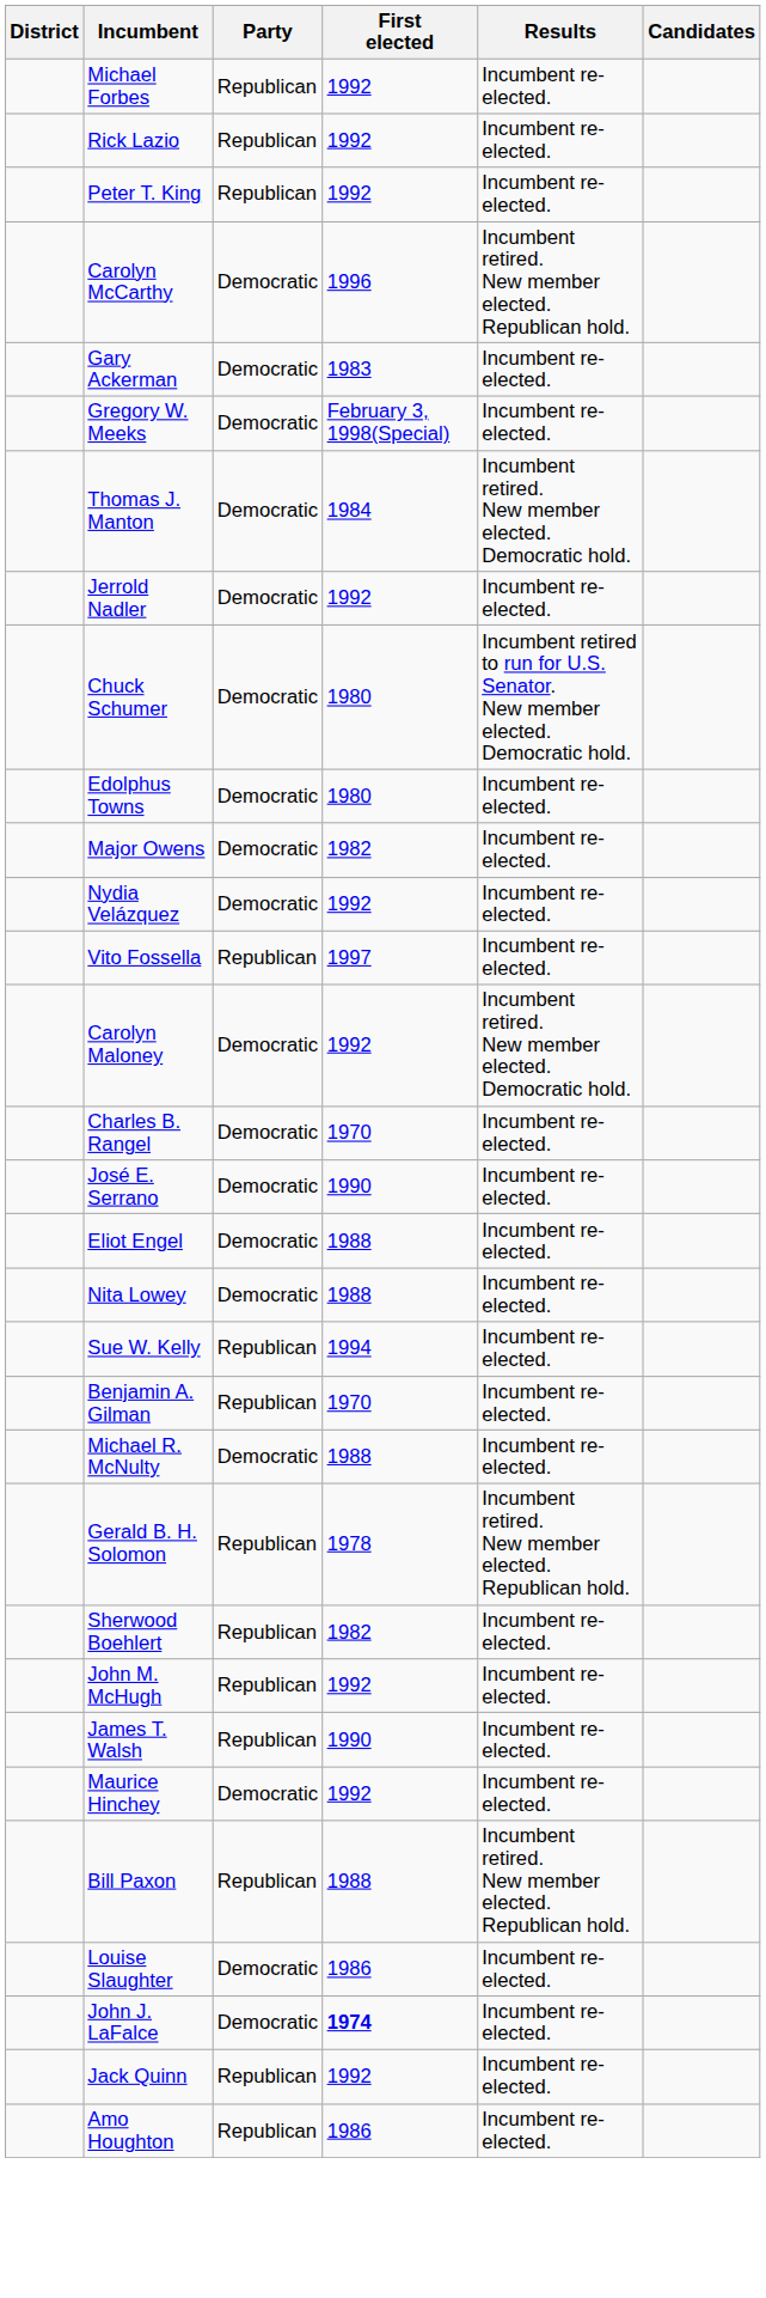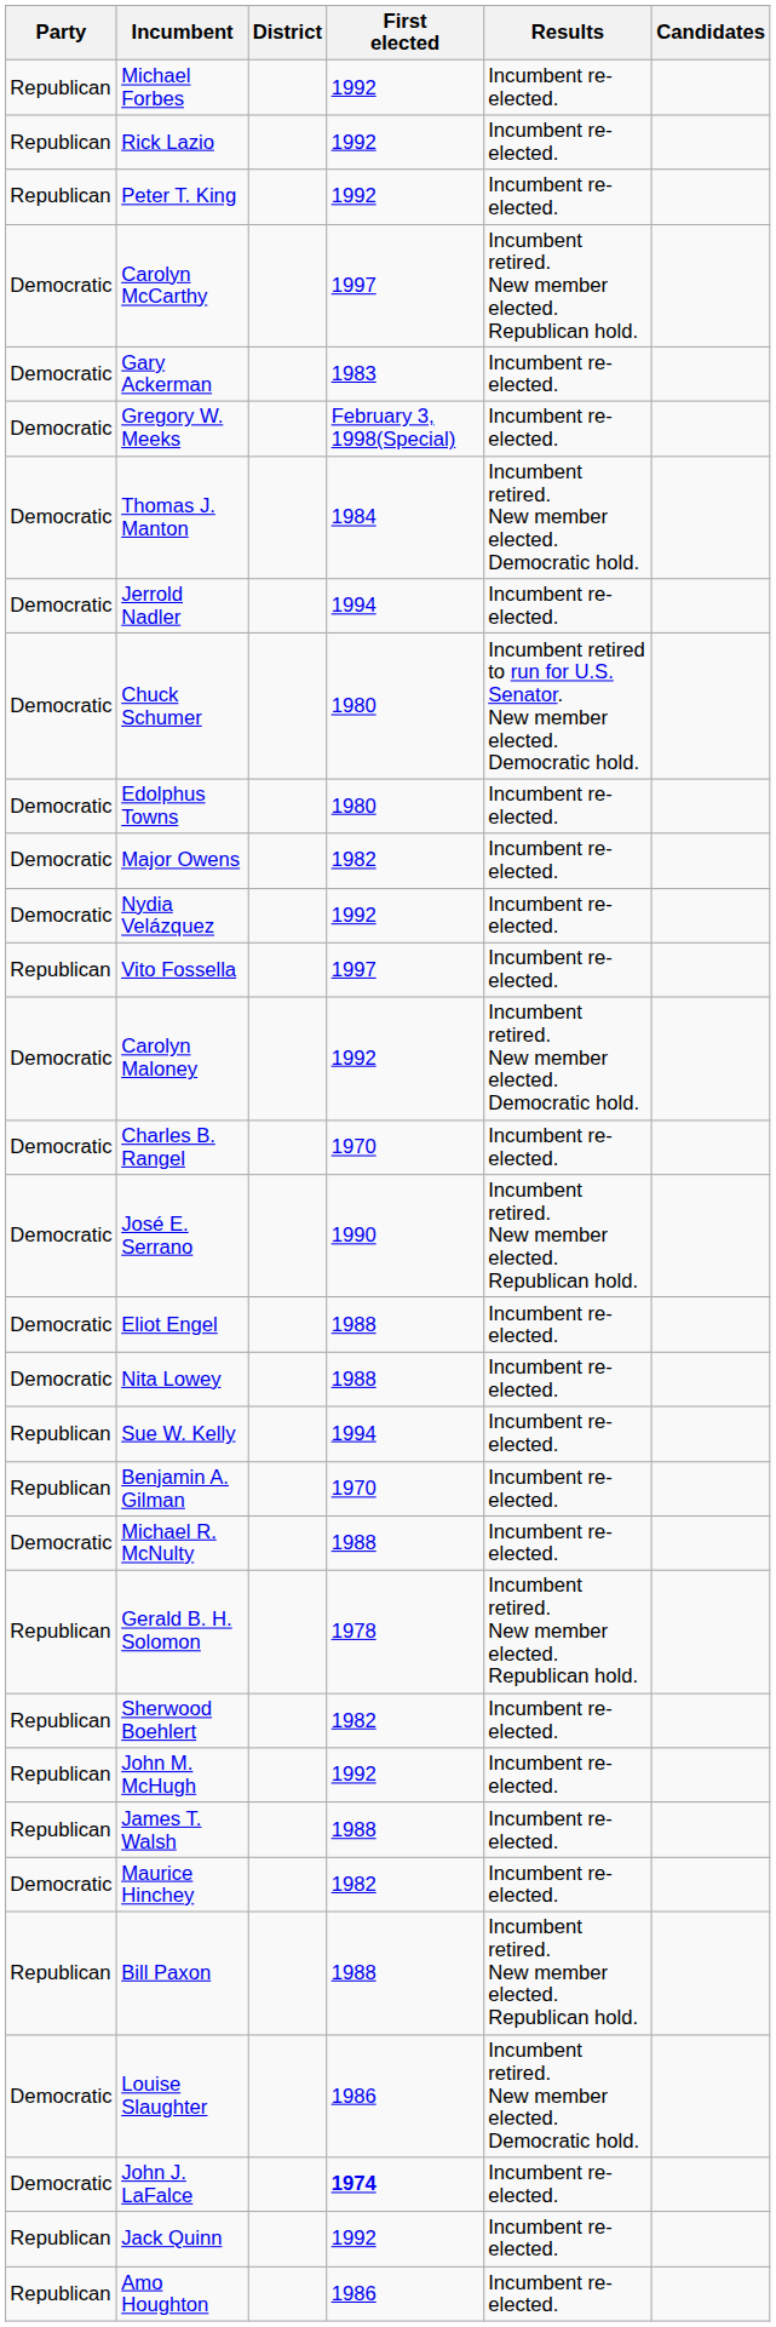 <table class="wikitable">
 <tr>
+<th>Party</th>
+<th>Incumbent</th>
 <th>District</th>
-<th>Incumbent</th>
-<th>Party</th>
 <th>First<br>elected</th>
 <th>Results</th>
 <th>Candidates</th>
 </tr>
 <tr>
+<td>Republican</td>
+<td><a href='#'>Michael Forbes</a></td>
 <td></td>
-<td><a href='#'>Michael Forbes</a></td>
-<td>Republican</td>
 <td><a href='#'>1992</a></td>
 <td>Incumbent re-elected.</td>
 <td nowrap=""></td>
 </tr>
 <tr>
+<td>Republican</td>
+<td><a href='#'>Rick Lazio</a></td>
 <td></td>
-<td><a href='#'>Rick Lazio</a></td>
-<td>Republican</td>
 <td><a href='#'>1992</a></td>
 <td>Incumbent re-elected.</td>
 <td nowrap=""></td>
 </tr>
 <tr>
+<td>Republican</td>
+<td><a href='#'>Peter T. King</a></td>
 <td></td>
-<td><a href='#'>Peter T. King</a></td>
-<td>Republican</td>
 <td><a href='#'>1992</a></td>
 <td>Incumbent re-elected.</td>
 <td nowrap=""></td>
 </tr>
 <tr>
+<td>Democratic</td>
+<td><a href='#'>Carolyn McCarthy</a></td>
 <td></td>
-<td><a href='#'>Carolyn McCarthy</a></td>
-<td>Democratic</td>
-<td><a href='#'>1996</a></td>
+<td><a href='#'>1997</a></td>
 <td>Incumbent retired.<br>New member elected.<br>Republican hold.</td>
 <td nowrap=""></td>
 </tr>
 <tr>
+<td>Democratic</td>
+<td><a href='#'>Gary Ackerman</a></td>
 <td></td>
-<td><a href='#'>Gary Ackerman</a></td>
-<td>Democratic</td>
 <td><a href='#'>1983</a></td>
 <td>Incumbent re-elected.</td>
 <td nowrap=""></td>
 </tr>
 <tr>
+<td>Democratic</td>
+<td><a href='#'>Gregory W. Meeks</a></td>
 <td></td>
-<td><a href='#'>Gregory W. Meeks</a></td>
-<td>Democratic</td>
 <td><a href='#'>February 3, 1998(Special)</a></td>
 <td>Incumbent re-elected.</td>
 <td nowrap=""></td>
 </tr>
 <tr>
+<td>Democratic</td>
+<td><a href='#'>Thomas J. Manton</a></td>
 <td></td>
-<td><a href='#'>Thomas J. Manton</a></td>
-<td>Democratic</td>
 <td><a href='#'>1984</a></td>
 <td>Incumbent retired.<br>New member elected.<br>Democratic hold.</td>
 <td nowrap=""></td>
 </tr>
 <tr>
+<td>Democratic</td>
+<td><a href='#'>Jerrold Nadler</a></td>
 <td></td>
-<td><a href='#'>Jerrold Nadler</a></td>
+<td><a href='#'>1994</a></td>
+<td>Incumbent re-elected.</td>
+<td nowrap=""></td>
+</tr>
+<tr>
 <td>Democratic</td>
+<td><a href='#'>Chuck Schumer</a></td>
+<td></td>
+<td><a href='#'>1980</a></td>
+<td>Incumbent retired to <a href='#'>run for U.S. Senator</a>.<br>New member elected.<br>Democratic hold.</td>
+<td nowrap=""></td>
+</tr>
+<tr>
+<td>Democratic</td>
+<td><a href='#'>Edolphus Towns</a></td>
+<td></td>
+<td><a href='#'>1980</a></td>
+<td>Incumbent re-elected.</td>
+<td nowrap=""></td>
+</tr>
+<tr>
+<td>Democratic</td>
+<td><a href='#'>Major Owens</a></td>
+<td></td>
+<td><a href='#'>1982</a></td>
+<td>Incumbent re-elected.</td>
+<td nowrap=""></td>
+</tr>
+<tr>
+<td>Democratic</td>
+<td><a href='#'>Nydia Velázquez</a></td>
+<td></td>
 <td><a href='#'>1992</a></td>
 <td>Incumbent re-elected.</td>
 <td nowrap=""></td>
 </tr>
 <tr>
+<td>Republican</td>
+<td><a href='#'>Vito Fossella</a></td>
 <td></td>
-<td><a href='#'>Chuck Schumer</a></td>
-<td>Democratic</td>
-<td><a href='#'>1980</a></td>
-<td>Incumbent retired to <a href='#'>run for U.S. Senator</a>.<br>New member elected.<br>Democratic hold.</td>
-<td nowrap=""></td>
-</tr>
-<tr>
-<td></td>
-<td><a href='#'>Edolphus Towns</a></td>
-<td>Democratic</td>
-<td><a href='#'>1980</a></td>
+<td><a href='#'>1997</a></td>
 <td>Incumbent re-elected.</td>
 <td nowrap=""></td>
 </tr>
 <tr>
+<td>Democratic</td>
+<td><a href='#'>Carolyn Maloney</a></td>
 <td></td>
-<td><a href='#'>Major Owens</a></td>
+<td><a href='#'>1992</a></td>
+<td>Incumbent retired.<br>New member elected.<br>Democratic hold.</td>
+<td nowrap=""></td>
+</tr>
+<tr>
 <td>Democratic</td>
+<td><a href='#'>Charles B. Rangel</a></td>
+<td></td>
+<td><a href='#'>1970</a></td>
+<td>Incumbent re-elected.</td>
+<td nowrap=""></td>
+</tr>
+<tr>
+<td>Democratic</td>
+<td><a href='#'>José E. Serrano</a></td>
+<td></td>
+<td><a href='#'>1990</a></td>
+<td>Incumbent retired.<br>New member elected.<br>Republican hold.</td>
+<td nowrap=""></td>
+</tr>
+<tr>
+<td>Democratic</td>
+<td><a href='#'>Eliot Engel</a></td>
+<td></td>
+<td><a href='#'>1988</a></td>
+<td>Incumbent re-elected.</td>
+<td nowrap=""></td>
+</tr>
+<tr>
+<td>Democratic</td>
+<td><a href='#'>Nita Lowey</a></td>
+<td></td>
+<td><a href='#'>1988</a></td>
+<td>Incumbent re-elected.</td>
+<td nowrap=""></td>
+</tr>
+<tr>
+<td>Republican</td>
+<td><a href='#'>Sue W. Kelly</a></td>
+<td></td>
+<td><a href='#'>1994</a></td>
+<td>Incumbent re-elected.</td>
+<td nowrap=""></td>
+</tr>
+<tr>
+<td>Republican</td>
+<td><a href='#'>Benjamin A. Gilman</a></td>
+<td></td>
+<td><a href='#'>1970</a></td>
+<td>Incumbent re-elected.</td>
+<td nowrap=""></td>
+</tr>
+<tr>
+<td>Democratic</td>
+<td><a href='#'>Michael R. McNulty</a></td>
+<td></td>
+<td><a href='#'>1988</a></td>
+<td>Incumbent re-elected.</td>
+<td nowrap=""></td>
+</tr>
+<tr>
+<td>Republican</td>
+<td><a href='#'>Gerald B. H. Solomon</a></td>
+<td></td>
+<td><a href='#'>1978</a></td>
+<td>Incumbent retired.<br>New member elected.<br>Republican hold.</td>
+<td nowrap=""></td>
+</tr>
+<tr>
+<td>Republican</td>
+<td><a href='#'>Sherwood Boehlert</a></td>
+<td></td>
 <td><a href='#'>1982</a></td>
 <td>Incumbent re-elected.</td>
 <td nowrap=""></td>
 </tr>
 <tr>
+<td>Republican</td>
+<td><a href='#'>John M. McHugh</a></td>
 <td></td>
-<td><a href='#'>Nydia Velázquez</a></td>
-<td>Democratic</td>
 <td><a href='#'>1992</a></td>
 <td>Incumbent re-elected.</td>
 <td nowrap=""></td>
 </tr>
 <tr>
+<td>Republican</td>
+<td><a href='#'>James T. Walsh</a></td>
 <td></td>
-<td><a href='#'>Vito Fossella</a></td>
-<td>Republican</td>
-<td><a href='#'>1997</a></td>
-<td>Incumbent re-elected.</td>
-<td nowrap=""></td>
-</tr>
-<tr>
-<td></td>
-<td><a href='#'>Carolyn Maloney</a></td>
-<td>Democratic</td>
-<td><a href='#'>1992</a></td>
-<td>Incumbent retired.<br>New member elected.<br>Democratic hold.</td>
-<td nowrap=""></td>
-</tr>
-<tr>
-<td></td>
-<td><a href='#'>Charles B. Rangel</a></td>
-<td>Democratic</td>
-<td><a href='#'>1970</a></td>
-<td>Incumbent re-elected.</td>
-<td nowrap=""></td>
-</tr>
-<tr>
-<td></td>
-<td><a href='#'>José E. Serrano</a></td>
-<td>Democratic</td>
-<td><a href='#'>1990</a></td>
-<td>Incumbent re-elected.</td>
-<td nowrap=""></td>
-</tr>
-<tr>
-<td></td>
-<td><a href='#'>Eliot Engel</a></td>
-<td>Democratic</td>
 <td><a href='#'>1988</a></td>
 <td>Incumbent re-elected.</td>
 <td nowrap=""></td>
 </tr>
 <tr>
+<td>Democratic</td>
+<td><a href='#'>Maurice Hinchey</a></td>
 <td></td>
-<td><a href='#'>Nita Lowey</a></td>
-<td>Democratic</td>
-<td><a href='#'>1988</a></td>
-<td>Incumbent re-elected.</td>
-<td nowrap=""></td>
-</tr>
-<tr>
-<td></td>
-<td><a href='#'>Sue W. Kelly</a></td>
-<td>Republican</td>
-<td><a href='#'>1994</a></td>
-<td>Incumbent re-elected.</td>
-<td nowrap=""></td>
-</tr>
-<tr>
-<td></td>
-<td><a href='#'>Benjamin A. Gilman</a></td>
-<td>Republican</td>
-<td><a href='#'>1970</a></td>
-<td>Incumbent re-elected.</td>
-<td nowrap=""></td>
-</tr>
-<tr>
-<td></td>
-<td><a href='#'>Michael R. McNulty</a></td>
-<td>Democratic</td>
-<td><a href='#'>1988</a></td>
-<td>Incumbent re-elected.</td>
-<td nowrap=""></td>
-</tr>
-<tr>
-<td></td>
-<td><a href='#'>Gerald B. H. Solomon</a></td>
-<td>Republican</td>
-<td><a href='#'>1978</a></td>
-<td>Incumbent retired.<br>New member elected.<br>Republican hold.</td>
-<td nowrap=""></td>
-</tr>
-<tr>
-<td></td>
-<td><a href='#'>Sherwood Boehlert</a></td>
-<td>Republican</td>
 <td><a href='#'>1982</a></td>
 <td>Incumbent re-elected.</td>
 <td nowrap=""></td>
 </tr>
 <tr>
+<td>Republican</td>
+<td><a href='#'>Bill Paxon</a></td>
 <td></td>
-<td><a href='#'>John M. McHugh</a></td>
+<td><a href='#'>1988</a></td>
+<td>Incumbent retired.<br>New member elected.<br>Republican hold.</td>
+<td nowrap=""></td>
+</tr>
+<tr>
+<td>Democratic</td>
+<td><a href='#'>Louise Slaughter</a></td>
+<td></td>
+<td><a href='#'>1986</a></td>
+<td>Incumbent retired.<br>New member elected.<br>Democratic hold.</td>
+<td nowrap=""></td>
+</tr>
+<tr>
+<td>Democratic</td>
+<td><a href='#'>John J. LaFalce</a></td>
+<td></td>
+<td><strong><a href='#'>1974</a></strong></td>
+<td>Incumbent re-elected.</td>
+<td nowrap=""></td>
+</tr>
+<tr>
 <td>Republican</td>
+<td><a href='#'>Jack Quinn</a></td>
+<td></td>
 <td><a href='#'>1992</a></td>
 <td>Incumbent re-elected.</td>
 <td nowrap=""></td>
 </tr>
 <tr>
+<td>Republican</td>
+<td><a href='#'>Amo Houghton</a></td>
 <td></td>
-<td><a href='#'>James T. Walsh</a></td>
-<td>Republican</td>
-<td><a href='#'>1990</a></td>
-<td>Incumbent re-elected.</td>
-<td nowrap=""></td>
-</tr>
-<tr>
-<td></td>
-<td><a href='#'>Maurice Hinchey</a></td>
-<td>Democratic</td>
-<td><a href='#'>1992</a></td>
-<td>Incumbent re-elected.</td>
-<td nowrap=""></td>
-</tr>
-<tr>
-<td></td>
-<td><a href='#'>Bill Paxon</a></td>
-<td>Republican</td>
-<td><a href='#'>1988</a></td>
-<td>Incumbent retired.<br>New member elected.<br>Republican hold.</td>
-<td nowrap=""></td>
-</tr>
-<tr>
-<td></td>
-<td><a href='#'>Louise Slaughter</a></td>
-<td>Democratic</td>
-<td><a href='#'>1986</a></td>
-<td>Incumbent re-elected.</td>
-<td nowrap=""></td>
-</tr>
-<tr>
-<td></td>
-<td><a href='#'>John J. LaFalce</a></td>
-<td>Democratic</td>
-<td><strong><a href='#'>1974</a></strong></td>
-<td>Incumbent re-elected.</td>
-<td nowrap=""></td>
-</tr>
-<tr>
-<td></td>
-<td><a href='#'>Jack Quinn</a></td>
-<td>Republican</td>
-<td><a href='#'>1992</a></td>
-<td>Incumbent re-elected.</td>
-<td nowrap=""></td>
-</tr>
-<tr>
-<td></td>
-<td><a href='#'>Amo Houghton</a></td>
-<td>Republican</td>
 <td><a href='#'>1986</a></td>
 <td>Incumbent re-elected.</td>
 <td nowrap=""></td>
 </tr>
 </table>
